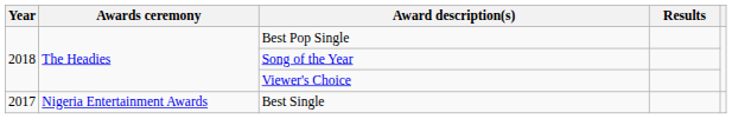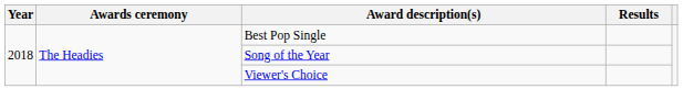 <table class="wikitable">
 <tr>
 <th>Year</th>
 <th style="width:250px;">Awards ceremony</th>
 <th style="width:450px;">Award description(s)</th>
 <th style="width:75px;">Results</th>
 <th class="unsortable" scope="col"></th>
 </tr>
 <tr>
 <td rowspan="3">2018</td>
 <td rowspan="3"><a href='#'>The Headies</a></td>
 <td>Best Pop Single</td>
 <td></td>
 <td rowspan="3"></td>
 </tr>
 <tr>
 <td><a href='#'>Song of the Year</a></td>
 <td></td>
 </tr>
 <tr>
 <td><a href='#'>Viewer's Choice</a></td>
 <td></td>
 </tr>
-<tr>
-<td>2017</td>
-<td><a href='#'>Nigeria Entertainment Awards</a></td>
-<td>Best Single</td>
-<td></td>
-<td></td>
-</tr>
 </table>
